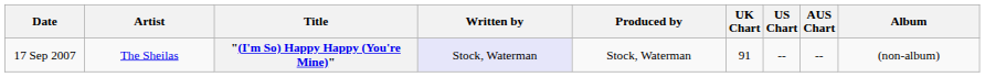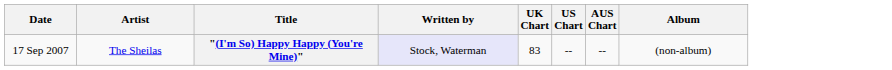 <table class="wikitable plainrowheaders" style="text-align:center;">
 <tr>
 <th scope="col" style="width:6em;">Date</th>
 <th scope="col" style="width:10em;">Artist</th>
 <th scope="col" style="width:16em;">Title</th>
 <th scope="col" style="width:12em;">Written by</th>
-<th scope="col" style="width:12em;">Produced by</th>
 <th scope="col" style="width:1em;">UK Chart</th>
 <th scope="col" style="width:1em;">US Chart</th>
 <th scope="col" style="width:1em;">AUS Chart</th>
 <th scope="col" style="width:11em;">Album</th>
 </tr>
 <tr>
 <td>17 Sep 2007</td>
 <td><a href='#'>The Sheilas</a></td>
 <th scope="row">"<a href='#'>(I'm So) Happy Happy (You're Mine)</a>"</th>
 <td style="background: lavender;">Stock, Waterman</td>
-<td>Stock, Waterman</td>
-<td>91</td>
+<td>83</td>
 <td>--</td>
 <td>--</td>
 <td>(non-album)</td>
 </tr>
 </table>
